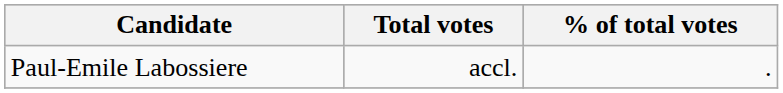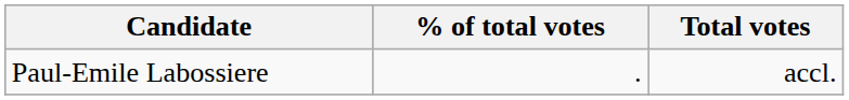 <table class="wikitable" width="475">
 <tr>
 <th align="left">Candidate</th>
+<th align="right">% of total votes</th>
 <th align="right">Total votes</th>
-<th align="right">% of total votes</th>
 </tr>
 <tr>
 <td align="left">Paul-Emile Labossiere</td>
+<td align="right">.</td>
 <td align="right">accl.</td>
-<td align="right">.</td>
 </tr>
 </table>
